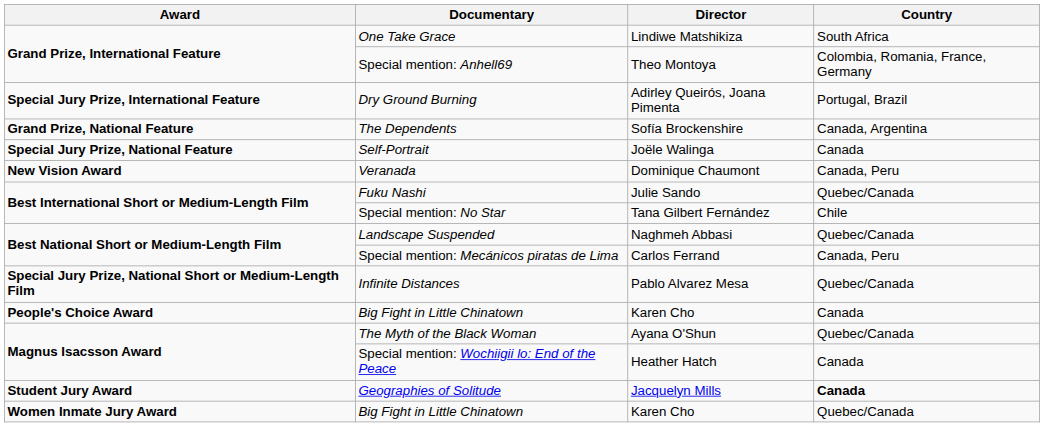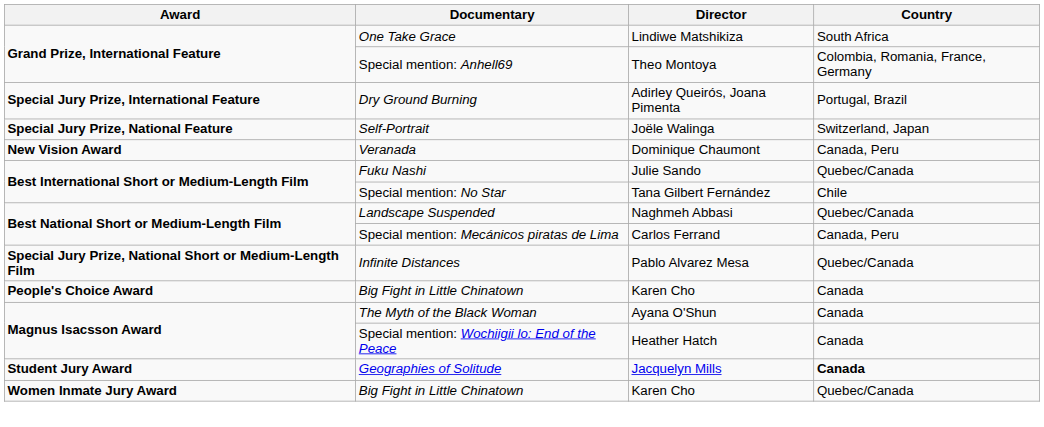 <table class="wikitable">
 <tr>
 <th>Award </th>
 <th>Documentary</th>
 <th>Director</th>
 <th>Country</th>
 </tr>
 <tr>
 <td rowspan="2"><strong>Grand Prize, International Feature</strong></td>
 <td><em>One Take Grace</em></td>
 <td>Lindiwe Matshikiza</td>
 <td>South Africa</td>
 </tr>
 <tr>
 <td>Special mention: <em>Anhell69</em></td>
 <td>Theo Montoya</td>
 <td>Colombia, Romania, France, Germany</td>
 </tr>
 <tr>
 <td><strong>Special Jury Prize, International Feature</strong></td>
 <td><em>Dry Ground Burning</em></td>
 <td>Adirley Queirós, Joana Pimenta</td>
 <td>Portugal, Brazil</td>
 </tr>
 <tr>
-<td><strong>Grand Prize, National Feature</strong></td>
-<td><em>The Dependents</em></td>
-<td>Sofía Brockenshire</td>
-<td>Canada, Argentina</td>
-</tr>
-<tr>
 <td><strong>Special Jury Prize, National Feature</strong></td>
 <td><em>Self-Portrait</em></td>
 <td>Joële Walinga</td>
-<td>Canada</td>
+<td>Switzerland, Japan</td>
 </tr>
 <tr>
 <td><strong>New Vision Award</strong></td>
 <td><em>Veranada</em></td>
 <td>Dominique Chaumont</td>
 <td>Canada, Peru</td>
 </tr>
 <tr>
 <td rowspan="2"><strong>Best International Short or Medium-Length Film</strong></td>
 <td><em>Fuku Nashi</em></td>
 <td>Julie Sando</td>
 <td>Quebec/Canada</td>
 </tr>
 <tr>
 <td>Special mention: <em>No Star</em></td>
 <td>Tana Gilbert Fernández</td>
 <td>Chile</td>
 </tr>
 <tr>
 <td rowspan="2"><strong>Best National Short or Medium-Length Film</strong></td>
 <td><em>Landscape Suspended</em></td>
 <td>Naghmeh Abbasi</td>
 <td>Quebec/Canada</td>
 </tr>
 <tr>
 <td>Special mention: <em>Mecánicos piratas de Lima</em></td>
 <td>Carlos Ferrand</td>
 <td>Canada, Peru</td>
 </tr>
 <tr>
 <td><strong>Special Jury Prize, National Short or Medium-Length Film</strong></td>
 <td><em>Infinite Distances</em></td>
 <td>Pablo Alvarez Mesa</td>
 <td>Quebec/Canada</td>
 </tr>
 <tr>
 <td><strong>People's Choice Award</strong></td>
 <td><em>Big Fight in Little Chinatown</em></td>
 <td>Karen Cho</td>
 <td>Canada</td>
 </tr>
 <tr>
 <td rowspan="2"><strong>Magnus Isacsson Award</strong></td>
 <td><em>The Myth of the Black Woman</em></td>
 <td>Ayana O'Shun</td>
-<td>Quebec/Canada</td>
+<td>Canada</td>
 </tr>
 <tr>
 <td>Special mention: <em><a href='#'>Wochiigii lo: End of the Peace</a></em></td>
 <td>Heather Hatch</td>
 <td>Canada</td>
 </tr>
 <tr>
 <td><strong>Student Jury Award</strong></td>
 <td><em><a href='#'>Geographies of Solitude</a></em></td>
 <td><a href='#'>Jacquelyn Mills</a></td>
 <td><strong>Canada</strong></td>
 </tr>
 <tr>
 <td><strong>Women Inmate Jury Award</strong></td>
 <td><em>Big Fight in Little Chinatown</em></td>
 <td>Karen Cho</td>
 <td>Quebec/Canada</td>
 </tr>
 </table>
